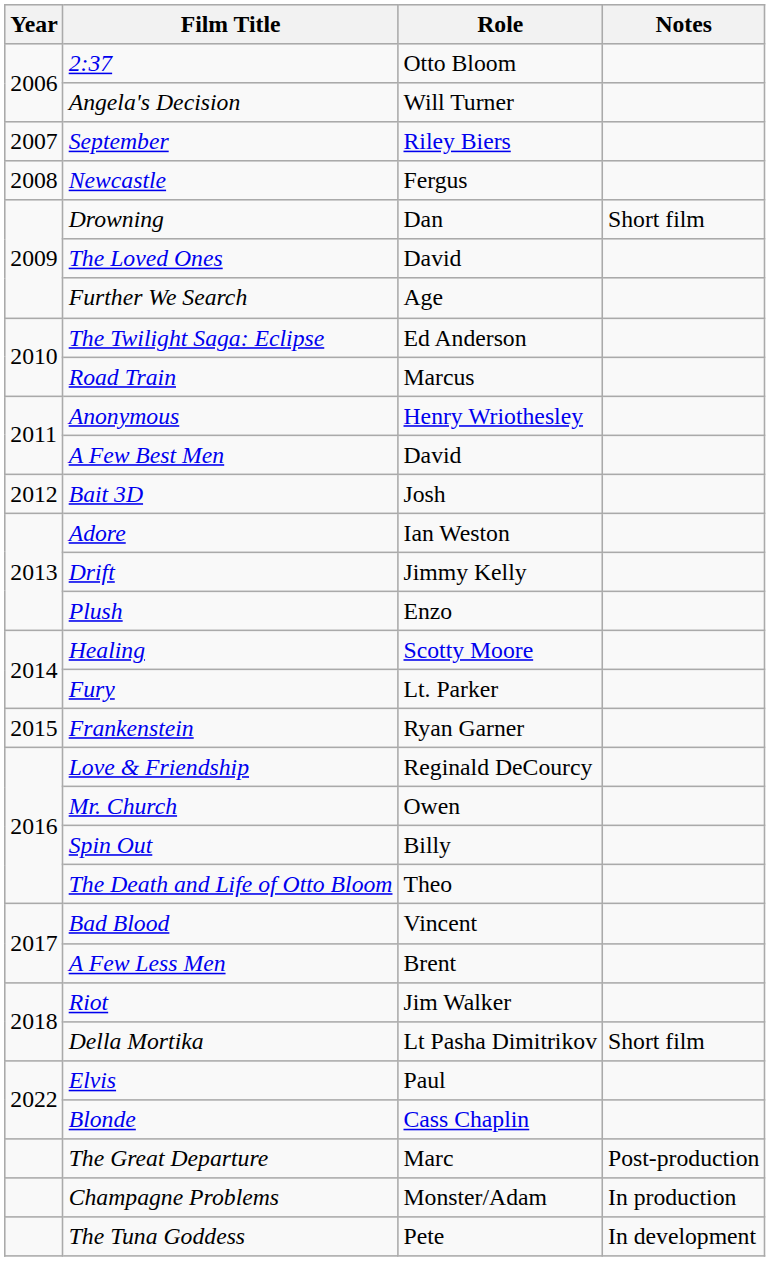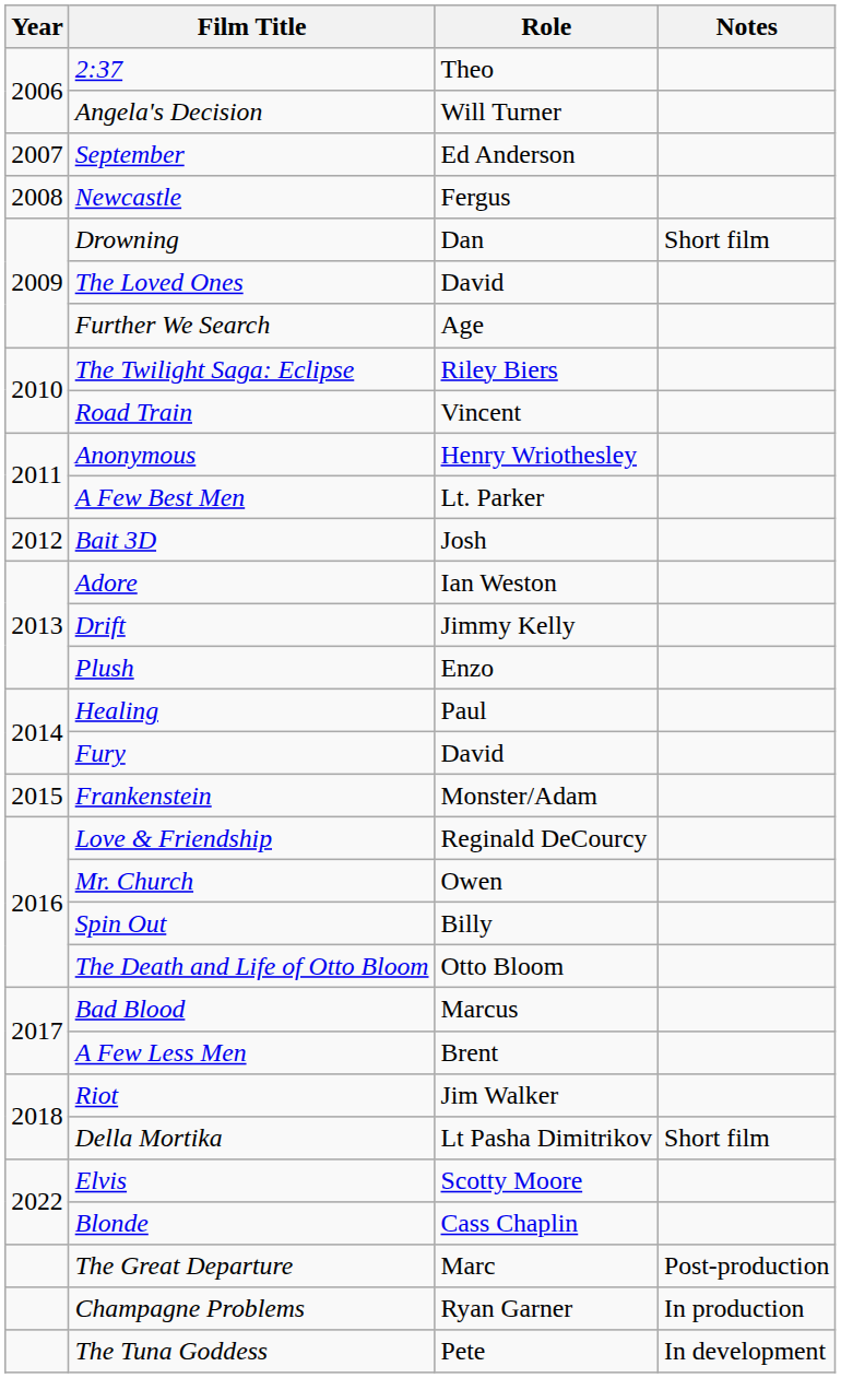 <table class="wikitable" style="font-size: 95%;">
 <tr>
 <th>Year</th>
 <th>Film Title</th>
 <th>Role</th>
 <th>Notes</th>
 </tr>
 <tr>
 <td rowspan="2">2006</td>
 <td><em><a href='#'>2:37</a></em></td>
-<td>Otto Bloom</td>
+<td>Theo</td>
 <td></td>
 </tr>
 <tr>
 <td><em>Angela's Decision</em></td>
 <td>Will Turner</td>
 <td></td>
 </tr>
 <tr>
 <td>2007</td>
 <td><em><a href='#'>September</a></em></td>
-<td><a href='#'>Riley Biers</a></td>
+<td>Ed Anderson</td>
 <td></td>
 </tr>
 <tr>
 <td>2008</td>
 <td><em><a href='#'>Newcastle</a></em></td>
 <td>Fergus</td>
 <td></td>
 </tr>
 <tr>
 <td rowspan="3">2009</td>
 <td><em>Drowning</em></td>
 <td>Dan</td>
 <td>Short film</td>
 </tr>
 <tr>
 <td><em><a href='#'>The Loved Ones</a></em></td>
 <td>David</td>
 <td></td>
 </tr>
 <tr>
 <td><em>Further We Search</em></td>
 <td>Age</td>
 <td></td>
 </tr>
 <tr>
 <td rowspan="2">2010</td>
 <td><em><a href='#'>The Twilight Saga: Eclipse</a></em></td>
-<td>Ed Anderson</td>
+<td><a href='#'>Riley Biers</a></td>
 <td></td>
 </tr>
 <tr>
 <td><em><a href='#'>Road Train</a></em></td>
-<td>Marcus</td>
+<td>Vincent</td>
 <td></td>
 </tr>
 <tr>
 <td rowspan="2">2011</td>
 <td><em><a href='#'>Anonymous</a></em></td>
 <td><a href='#'>Henry Wriothesley</a></td>
 <td></td>
 </tr>
 <tr>
 <td><em><a href='#'>A Few Best Men</a></em></td>
-<td>David</td>
+<td>Lt. Parker</td>
 <td></td>
 </tr>
 <tr>
 <td>2012</td>
 <td><em><a href='#'>Bait 3D</a></em></td>
 <td>Josh</td>
 <td></td>
 </tr>
 <tr>
 <td rowspan="3">2013</td>
 <td><em><a href='#'>Adore</a></em></td>
 <td>Ian Weston</td>
 <td></td>
 </tr>
 <tr>
 <td><em><a href='#'>Drift</a></em></td>
 <td>Jimmy Kelly</td>
 <td></td>
 </tr>
 <tr>
 <td><em><a href='#'>Plush</a></em></td>
 <td>Enzo</td>
 <td></td>
 </tr>
 <tr>
 <td rowspan="2">2014</td>
 <td><a href='#'><em>Healing</em></a></td>
-<td><a href='#'>Scotty Moore</a></td>
+<td>Paul</td>
 <td></td>
 </tr>
 <tr>
 <td><em><a href='#'>Fury</a></em></td>
-<td>Lt. Parker</td>
+<td>David</td>
 <td></td>
 </tr>
 <tr>
 <td rowspan="1">2015</td>
 <td><em><a href='#'>Frankenstein</a></em></td>
-<td>Ryan Garner</td>
+<td>Monster/Adam</td>
 <td></td>
 </tr>
 <tr>
 <td rowspan="4">2016</td>
 <td><em><a href='#'>Love & Friendship</a></em></td>
 <td>Reginald DeCourcy</td>
 <td></td>
 </tr>
 <tr>
 <td><em><a href='#'>Mr. Church</a></em></td>
 <td>Owen</td>
 <td></td>
 </tr>
 <tr>
 <td><em><a href='#'>Spin Out</a></em></td>
 <td>Billy</td>
 <td></td>
 </tr>
 <tr>
 <td><em><a href='#'>The Death and Life of Otto Bloom</a></em></td>
-<td>Theo</td>
+<td>Otto Bloom</td>
 <td></td>
 </tr>
 <tr>
 <td rowspan="2">2017</td>
 <td><em><a href='#'>Bad Blood</a></em></td>
-<td>Vincent</td>
+<td>Marcus</td>
 <td></td>
 </tr>
 <tr>
 <td><em><a href='#'>A Few Less Men</a></em></td>
 <td>Brent</td>
 <td></td>
 </tr>
 <tr>
 <td rowspan="2">2018</td>
 <td><em><a href='#'>Riot</a></em></td>
 <td>Jim Walker</td>
 <td></td>
 </tr>
 <tr>
 <td><em>Della Mortika</em></td>
 <td>Lt Pasha Dimitrikov</td>
 <td>Short film</td>
 </tr>
 <tr>
 <td rowspan="2">2022</td>
 <td><em><a href='#'>Elvis</a></em></td>
-<td>Paul</td>
+<td><a href='#'>Scotty Moore</a></td>
 <td></td>
 </tr>
 <tr>
 <td><em><a href='#'>Blonde</a></em></td>
 <td><a href='#'>Cass Chaplin</a></td>
 <td></td>
 </tr>
 <tr>
 <td></td>
 <td><em>The Great Departure</em> </td>
 <td>Marc</td>
 <td>Post-production</td>
 </tr>
 <tr>
 <td></td>
 <td><em>Champagne Problems</em> </td>
-<td>Monster/Adam</td>
+<td>Ryan Garner</td>
 <td>In production</td>
 </tr>
 <tr>
 <td></td>
 <td><em>The Tuna Goddess</em> </td>
 <td>Pete</td>
 <td>In development</td>
 </tr>
 </table>
